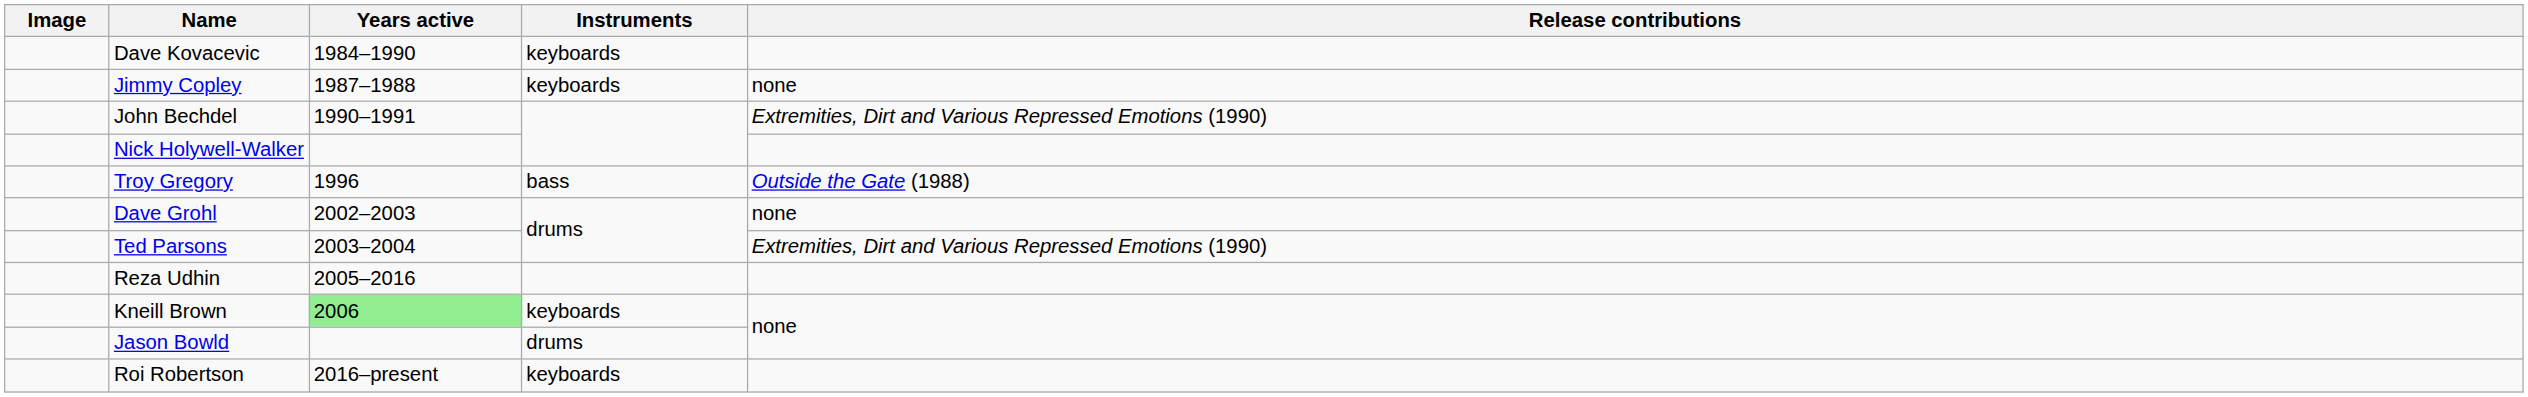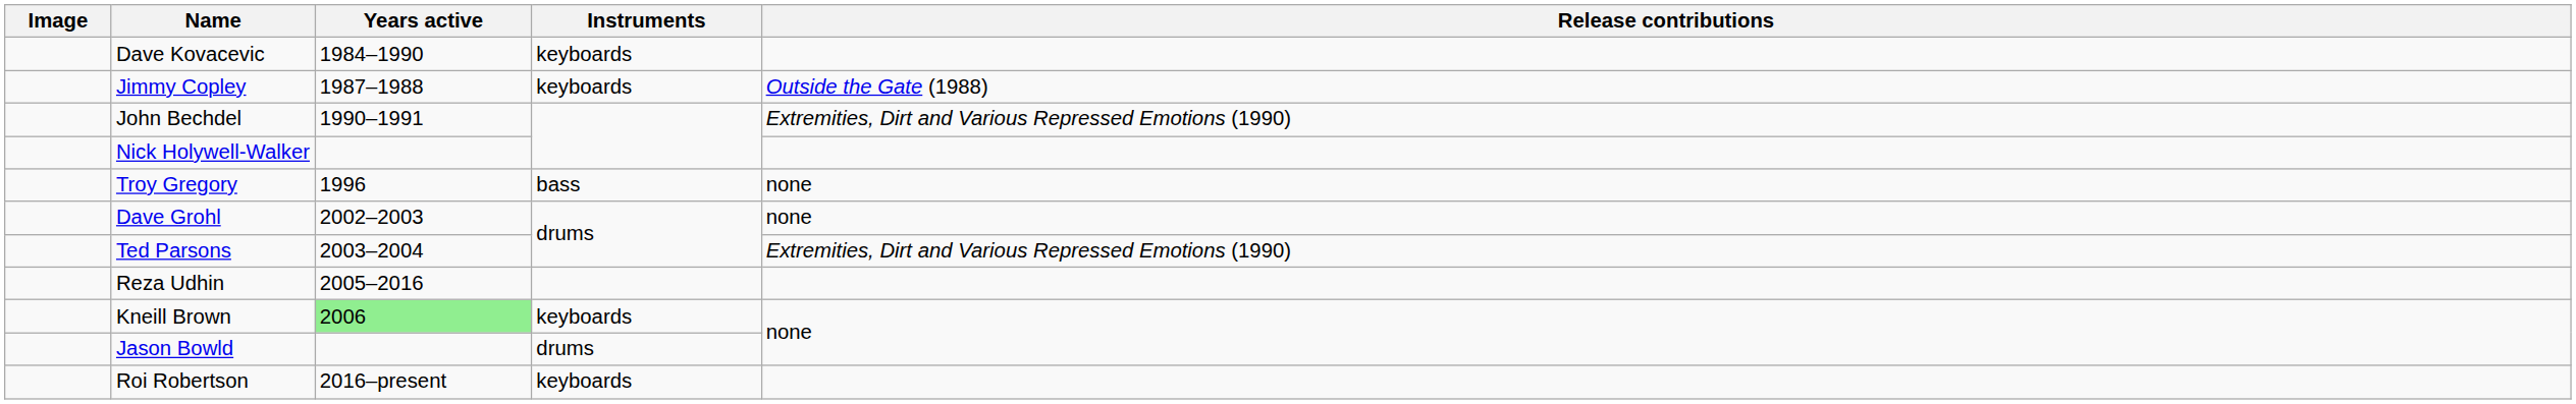 <table class="wikitable" width="100%" border="1">
 <tr>
 <th width="75">Image</th>
 <th width="150">Name</th>
 <th width="160">Years active</th>
 <th width="170">Instruments</th>
 <th>Release contributions</th>
 </tr>
 <tr>
 <td></td>
 <td>Dave Kovacevic</td>
 <td>1984–1990</td>
 <td>keyboards</td>
 <td></td>
 </tr>
 <tr>
 <td></td>
 <td><a href='#'>Jimmy Copley</a></td>
 <td>1987–1988 </td>
 <td>keyboards</td>
-<td>none</td>
+<td><em><a href='#'>Outside the Gate</a></em> (1988)</td>
 </tr>
 <tr>
 <td></td>
 <td>John Bechdel</td>
 <td>1990–1991</td>
 <td rowspan="2"></td>
 <td><em>Extremities, Dirt and Various Repressed Emotions</em> (1990)</td>
 </tr>
 <tr>
 <td></td>
 <td><a href='#'>Nick Holywell-Walker</a></td>
 <td></td>
 <td></td>
 </tr>
 <tr>
 <td></td>
 <td><a href='#'>Troy Gregory</a></td>
 <td>1996</td>
 <td>bass</td>
-<td><em><a href='#'>Outside the Gate</a></em> (1988)</td>
+<td>none</td>
 </tr>
 <tr>
 <td></td>
 <td><a href='#'>Dave Grohl</a></td>
 <td>2002–2003</td>
 <td rowspan="2">drums</td>
 <td>none</td>
 </tr>
 <tr>
 <td></td>
 <td><a href='#'>Ted Parsons</a></td>
 <td>2003–2004</td>
 <td><em>Extremities, Dirt and Various Repressed Emotions</em> (1990)</td>
 </tr>
 <tr>
 <td></td>
 <td>Reza Udhin</td>
 <td>2005–2016</td>
 <td></td>
 <td></td>
 </tr>
 <tr>
 <td></td>
 <td>Kneill Brown</td>
 <td style="background: lightgreen;">2006</td>
 <td>keyboards</td>
 <td rowspan="2">none</td>
 </tr>
 <tr>
 <td></td>
 <td><a href='#'>Jason Bowld</a></td>
 <td></td>
 <td>drums</td>
 </tr>
 <tr>
 <td></td>
 <td>Roi Robertson</td>
 <td>2016–present</td>
 <td>keyboards</td>
 <td></td>
 </tr>
 </table>
